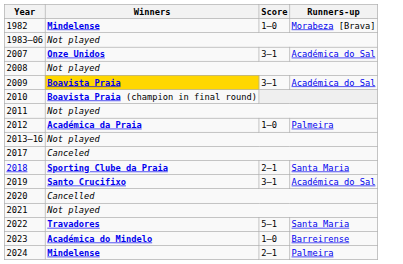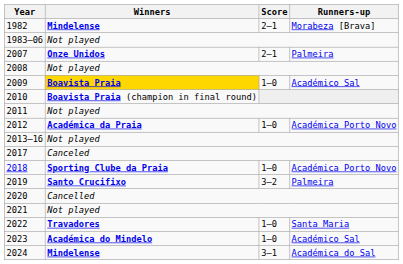 <table class="wikitable">
 <tr>
 <th>Year</th>
 <th>Winners</th>
 <th>Score</th>
 <th>Runners-up</th>
 </tr>
 <tr>
 <td>1982</td>
 <td><strong><a href='#'>Mindelense</a></strong></td>
-<td>1–0</td>
+<td>2–1</td>
 <td><a href='#'>Morabeza</a> [Brava]</td>
 </tr>
 <tr>
 <td>1983–06</td>
 <td colspan=3><em>Not played</em></td>
 </tr>
 <tr>
 <td>2007</td>
 <td><strong><a href='#'>Onze Unidos</a></strong></td>
-<td>3–1</td>
-<td><a href='#'>Académica do Sal</a></td>
+<td>2–1</td>
+<td><a href='#'>Palmeira</a></td>
 </tr>
 <tr>
 <td>2008</td>
 <td colspan=3><em>Not played</em></td>
 </tr>
 <tr>
 <td>2009</td>
 <td style="background: gold;"><strong><a href='#'>Boavista Praia</a></strong></td>
-<td>3–1</td>
-<td><a href='#'>Académica do Sal</a></td>
+<td>1–0</td>
+<td><a href='#'>Académico Sal</a></td>
 </tr>
 <tr>
 <td>2010</td>
 <td><strong><a href='#'>Boavista Praia</a></strong> (champion in final round)</td>
 <td colspan=2 bgcolor=EFEFEF></td>
 </tr>
 <tr>
 <td>2011</td>
 <td colspan=3><em>Not played</em></td>
 </tr>
 <tr>
 <td>2012</td>
 <td><strong><a href='#'>Académica da Praia</a></strong></td>
 <td>1–0</td>
-<td><a href='#'>Palmeira</a></td>
+<td><a href='#'>Académica Porto Novo</a></td>
 </tr>
 <tr>
 <td>2013–16</td>
 <td colspan=3><em>Not played</em></td>
 </tr>
 <tr>
 <td>2017</td>
 <td colspan=3><em>Canceled</em></td>
 </tr>
 <tr>
 <td><a href='#'>2018</a></td>
 <td><strong><a href='#'>Sporting Clube da Praia</a></strong></td>
-<td>2–1</td>
-<td><a href='#'>Santa Maria</a></td>
+<td>1–0</td>
+<td><a href='#'>Académica Porto Novo</a></td>
 </tr>
 <tr>
 <td>2019</td>
 <td><strong><a href='#'>Santo Crucifixo</a></strong></td>
-<td>3–1</td>
-<td><a href='#'>Académica do Sal</a></td>
+<td>3–2</td>
+<td><a href='#'>Palmeira</a></td>
 </tr>
 <tr>
 <td>2020</td>
 <td colspan=3><em>Cancelled</em></td>
 </tr>
 <tr>
 <td>2021</td>
 <td colspan=3><em>Not played</em></td>
 </tr>
 <tr>
 <td>2022</td>
 <td><strong><a href='#'>Travadores</a></strong></td>
-<td>5–1</td>
+<td>1–0</td>
 <td><a href='#'>Santa Maria</a></td>
 </tr>
 <tr>
 <td>2023</td>
 <td><strong><a href='#'>Académica do Mindelo</a></strong></td>
 <td>1–0</td>
-<td><a href='#'>Barreirense</a></td>
+<td><a href='#'>Académico Sal</a></td>
 </tr>
 <tr>
 <td>2024</td>
 <td><strong><a href='#'>Mindelense</a></strong></td>
-<td>2–1</td>
-<td><a href='#'>Palmeira</a></td>
+<td>3–1</td>
+<td><a href='#'>Académica do Sal</a></td>
 </tr>
 </table>
